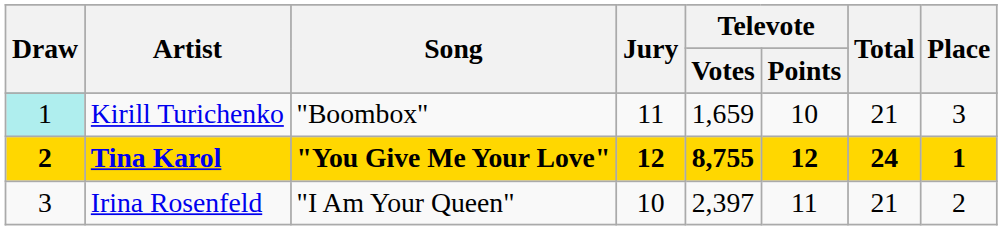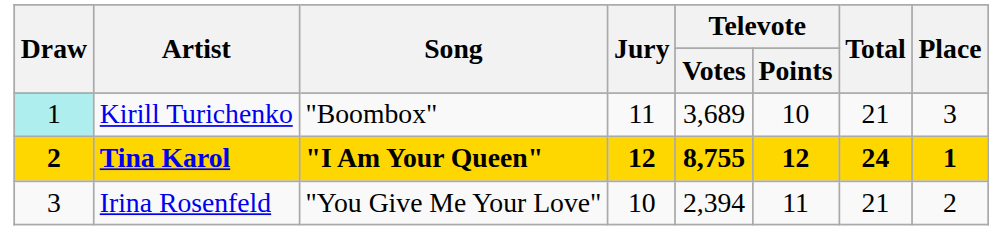 <table class="sortable wikitable" style="margin: 1em auto 1em auto; text-align:center;">
 <tr>
 <th rowspan="2">Draw</th>
 <th rowspan="2">Artist</th>
 <th rowspan="2">Song</th>
 <th rowspan="2">Jury</th>
 <th colspan="2">Televote</th>
 <th rowspan="2">Total</th>
 <th rowspan="2">Place</th>
 </tr>
 <tr>
 <th>Votes</th>
 <th>Points</th>
 </tr>
 <tr>
 <td style="background: paleturquoise;">1</td>
 <td style="text-align:left;"><a href='#'>Kirill Turichenko</a></td>
 <td style="text-align:left;">"Boombox"</td>
 <td>11</td>
-<td>1,659</td>
+<td>3,689</td>
 <td>10</td>
 <td>21</td>
 <td>3</td>
 </tr>
 <tr style="font-weight:bold;background:gold">
 <td>2</td>
 <td style="text-align:left;"><a href='#'>Tina Karol</a></td>
-<td style="text-align:left;">"You Give Me Your Love"</td>
+<td style="text-align:left;">"I Am Your Queen"</td>
 <td>12</td>
 <td>8,755</td>
 <td>12</td>
 <td>24</td>
 <td>1</td>
 </tr>
 <tr>
 <td>3</td>
 <td style="text-align:left;"><a href='#'>Irina Rosenfeld</a></td>
-<td style="text-align:left;">"I Am Your Queen"</td>
+<td style="text-align:left;">"You Give Me Your Love"</td>
 <td>10</td>
-<td>2,397</td>
+<td>2,394</td>
 <td>11</td>
 <td>21</td>
 <td>2</td>
 </tr>
 </table>
